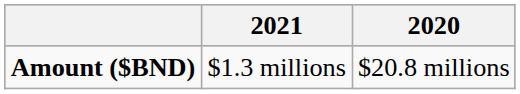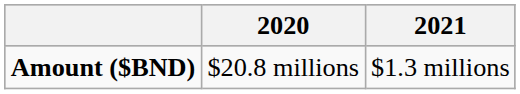 <table class="wikitable collapsible autocollapse">
 <tr>
 <th></th>
+<th>2020</th>
 <th>2021</th>
-<th>2020</th>
 </tr>
 <tr>
 <td><strong>Amount ($BND)</strong></td>
+<td>$20.8 millions</td>
 <td>$1.3 millions</td>
-<td>$20.8 millions</td>
 </tr>
 </table>
